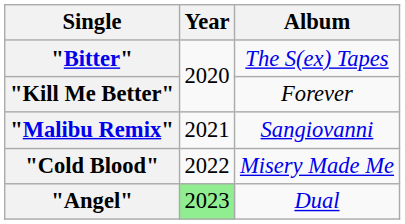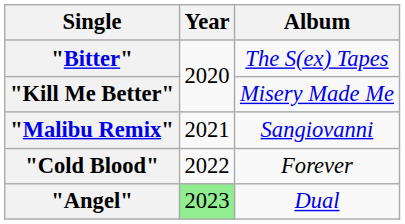 <table class="wikitable plainrowheaders" style="text-align:center;">
 <tr>
 <th>Single</th>
 <th>Year</th>
 <th>Album</th>
 </tr>
 <tr>
 <th scope="row">"<a href='#'>Bitter</a>"<br></th>
 <td rowspan="2">2020</td>
 <td><em><a href='#'>The S(ex) Tapes</a></em><br></td>
 </tr>
 <tr>
 <th scope="row">"Kill Me Better"<br></th>
-<td><em>Forever</em></td>
+<td><em><a href='#'>Misery Made Me</a></em></td>
 </tr>
 <tr>
 <th scope="row">"<a href='#'>Malibu Remix</a>"<br></th>
 <td rowspan="1">2021</td>
 <td><em><a href='#'>Sangiovanni</a></em></td>
 </tr>
 <tr>
 <th scope="row">"Cold Blood"<br></th>
 <td rowspan="1">2022</td>
-<td><em><a href='#'>Misery Made Me</a></em></td>
+<td><em>Forever</em></td>
 </tr>
 <tr>
 <th scope="row">"Angel"<br></th>
 <td rowspan="1" style="background: lightgreen;">2023</td>
 <td><em><a href='#'>Dual</a></em></td>
 </tr>
 </table>
